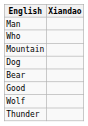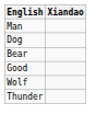 <table class="wikitable">
 <tr>
 <th>English</th>
 <th>Xiandao</th>
 </tr>
 <tr>
 <td>Man</td>
-<td></td>
-</tr>
-<tr>
-<td>Who</td>
-<td></td>
-</tr>
-<tr>
-<td>Mountain</td>
 <td></td>
 </tr>
 <tr>
 <td>Dog</td>
 <td></td>
 </tr>
 <tr>
 <td>Bear</td>
 <td></td>
 </tr>
 <tr>
 <td>Good</td>
 <td></td>
 </tr>
 <tr>
 <td>Wolf</td>
 <td></td>
 </tr>
 <tr>
 <td>Thunder</td>
 <td></td>
 </tr>
 </table>
